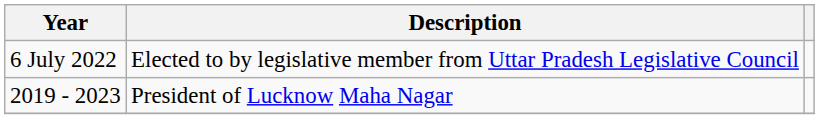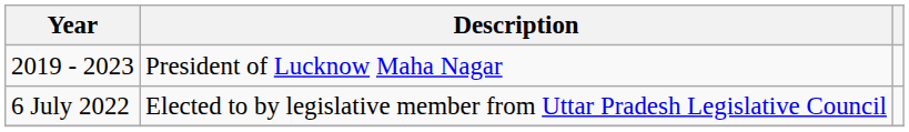 <table class="wikitable">
 <tr>
 <th>Year</th>
 <th>Description</th>
 <th></th>
 </tr>
 <tr>
+<td>2019 - 2023</td>
+<td>President of <a href='#'>Lucknow</a> <a href='#'>Maha Nagar</a></td>
+<td></td>
+</tr>
+<tr>
 <td>6 July 2022</td>
 <td>Elected to by legislative member from <a href='#'>Uttar Pradesh Legislative Council</a></td>
 <td></td>
 </tr>
 <tr>
-<td>2019 - 2023</td>
-<td>President of <a href='#'>Lucknow</a> <a href='#'>Maha Nagar</a></td>
-<td></td>
-</tr>
-<tr>
 </tr>
 </table>
